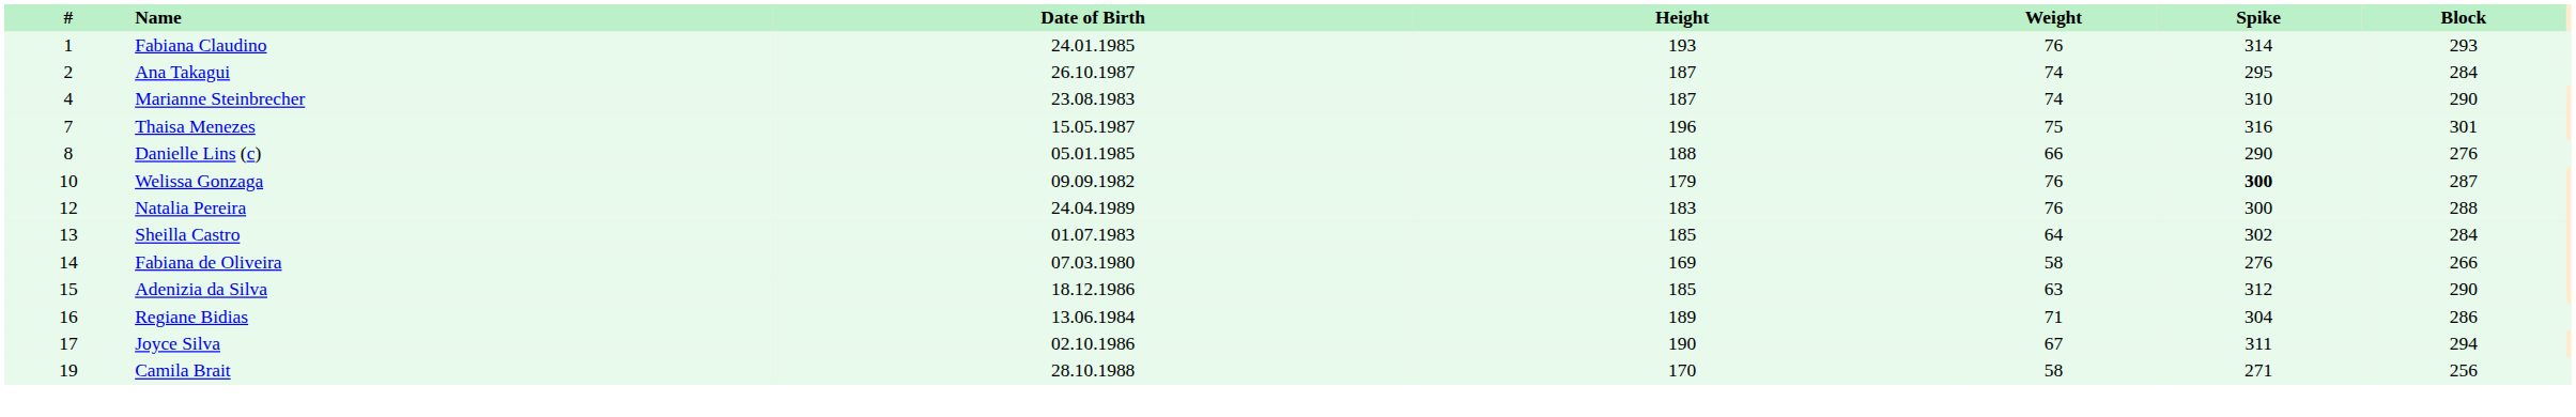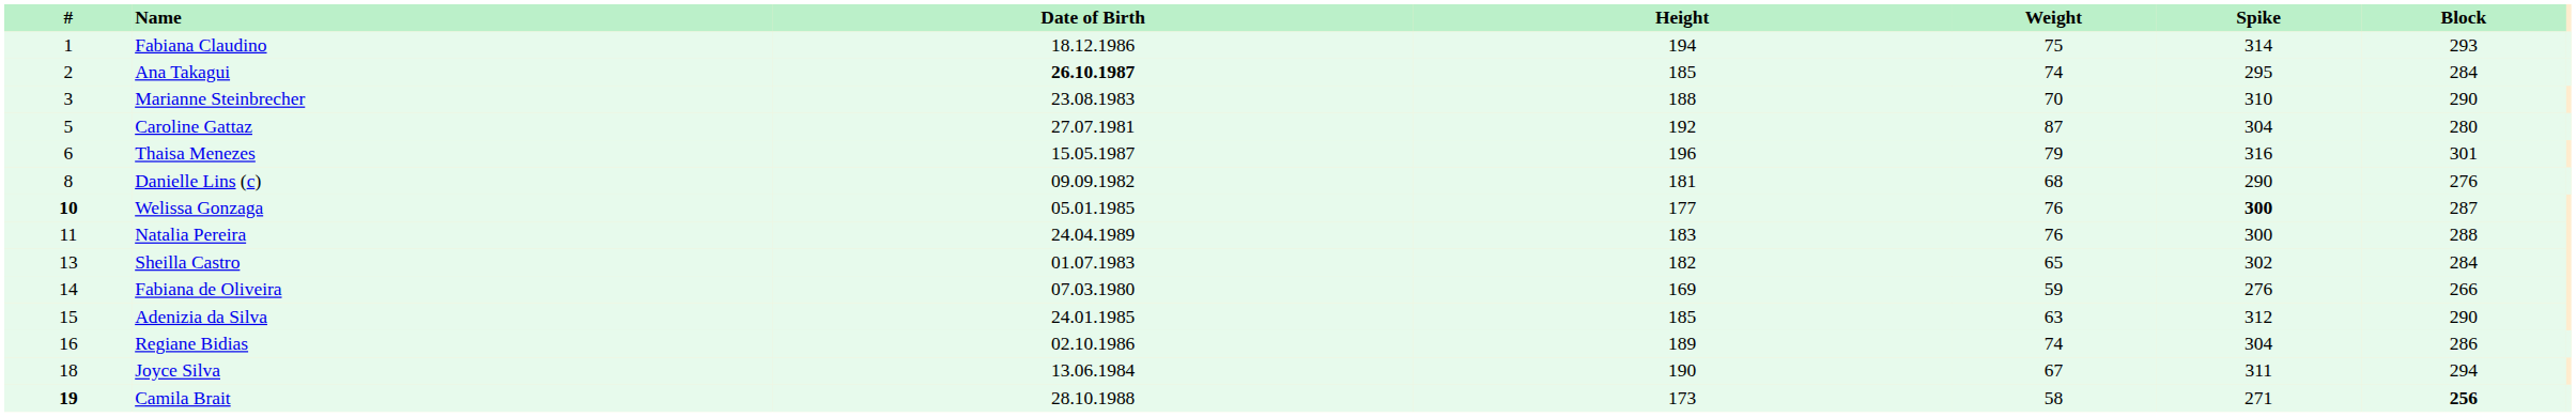 <table border=0 cellpadding=2 cellspacing=0  |- bgcolor=#FFECCE style="text-align:center; font-size:90%;" width=100%>
 <tr bgcolor=#BBF0C9>
 <th width=5%>#</th>
 <th width=25% align=left>Name</th>
 <th width=25%>Date of Birth</th>
 <th width=21%>Height</th>
 <th width=8%>Weight</th>
 <th width=8%>Spike</th>
 <th width=8%>Block</th>
 </tr>
 <tr bgcolor=#E7FAEC>
 <td>1</td>
 <td align=left><a href='#'>Fabiana Claudino</a></td>
-<td>24.01.1985</td>
-<td>193</td>
-<td>76</td>
+<td>18.12.1986</td>
+<td>194</td>
+<td>75</td>
 <td>314</td>
 <td>293</td>
 <td></td>
 </tr>
 <tr bgcolor=#E7FAEC>
 <td>2</td>
 <td align=left><a href='#'>Ana Takagui</a></td>
-<td>26.10.1987</td>
-<td>187</td>
+<td><strong>26.10.1987</strong></td>
+<td>185</td>
 <td>74</td>
 <td>295</td>
 <td>284</td>
 <td></td>
 </tr>
 <tr bgcolor=#E7FAEC>
-<td>4</td>
+<td>3</td>
 <td align=left><a href='#'>Marianne Steinbrecher</a></td>
 <td>23.08.1983</td>
-<td>187</td>
-<td>74</td>
+<td>188</td>
+<td>70</td>
 <td>310</td>
 <td>290</td>
 </tr>
 <tr bgcolor=#E7FAEC>
-<td>7</td>
+<td>5</td>
+<td align=left><a href='#'>Caroline Gattaz</a></td>
+<td>27.07.1981</td>
+<td>192</td>
+<td>87</td>
+<td>304</td>
+<td>280</td>
+<td></td>
+</tr>
+<tr bgcolor=#E7FAEC>
+<td>6</td>
 <td align=left><a href='#'>Thaisa Menezes</a></td>
 <td>15.05.1987</td>
 <td>196</td>
-<td>75</td>
+<td>79</td>
 <td>316</td>
 <td>301</td>
 </tr>
 <tr bgcolor=#E7FAEC>
 <td>8</td>
 <td align=left><a href='#'>Danielle Lins</a> (<a href='#'>c</a>)</td>
-<td>05.01.1985</td>
-<td>188</td>
-<td>66</td>
+<td>09.09.1982</td>
+<td>181</td>
+<td>68</td>
 <td>290</td>
 <td>276</td>
 <td></td>
 </tr>
 <tr bgcolor=#E7FAEC>
-<td>10</td>
+<td><strong>10</strong></td>
 <td align=left><a href='#'>Welissa Gonzaga</a></td>
-<td>09.09.1982</td>
-<td>179</td>
+<td>05.01.1985</td>
+<td>177</td>
 <td>76</td>
 <td><strong>300</strong></td>
 <td>287</td>
 </tr>
 <tr bgcolor=#E7FAEC>
-<td>12</td>
+<td>11</td>
 <td align=left><a href='#'>Natalia Pereira</a></td>
 <td>24.04.1989</td>
 <td>183</td>
 <td>76</td>
 <td>300</td>
 <td>288</td>
 </tr>
 <tr bgcolor=#E7FAEC>
 <td>13</td>
 <td align=left><a href='#'>Sheilla Castro</a></td>
 <td>01.07.1983</td>
-<td>185</td>
-<td>64</td>
+<td>182</td>
+<td>65</td>
 <td>302</td>
 <td>284</td>
 </tr>
 <tr bgcolor=#E7FAEC>
 <td>14</td>
 <td align=left><a href='#'>Fabiana de Oliveira</a></td>
 <td>07.03.1980</td>
 <td>169</td>
-<td>58</td>
+<td>59</td>
 <td>276</td>
 <td>266</td>
 </tr>
 <tr bgcolor=#E7FAEC>
 <td>15</td>
 <td align=left><a href='#'>Adenizia da Silva</a></td>
-<td>18.12.1986</td>
+<td>24.01.1985</td>
 <td>185</td>
 <td>63</td>
 <td>312</td>
 <td>290</td>
 </tr>
 <tr bgcolor=#E7FAEC>
 <td>16</td>
 <td align=left><a href='#'>Regiane Bidias</a></td>
-<td>13.06.1984</td>
+<td>02.10.1986</td>
 <td>189</td>
-<td>71</td>
+<td>74</td>
 <td>304</td>
 <td>286</td>
 <td></td>
 </tr>
 <tr bgcolor=#E7FAEC>
-<td>17</td>
+<td>18</td>
 <td align=left><a href='#'>Joyce Silva</a></td>
-<td>02.10.1986</td>
+<td>13.06.1984</td>
 <td>190</td>
 <td>67</td>
 <td>311</td>
 <td>294</td>
 </tr>
 <tr bgcolor=#E7FAEC>
-<td>19</td>
+<td><strong>19</strong></td>
 <td align=left><a href='#'>Camila Brait</a></td>
 <td>28.10.1988</td>
-<td>170</td>
+<td>173</td>
 <td>58</td>
 <td>271</td>
-<td>256</td>
+<td><strong>256</strong></td>
 <td></td>
 </tr>
 </table>
